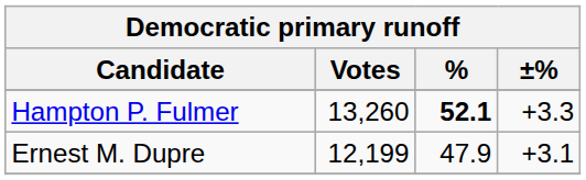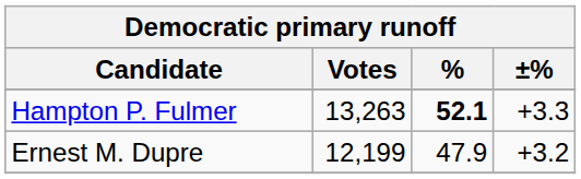 <table class="wikitable" align="left" style="margin: 1em 1em 1em 0; font-size: 95%;">
 <tr>
 <th colspan="4">Democratic primary runoff</th>
 </tr>
 <tr>
 <th colspan="1" style="width: 170px">Candidate</th>
 <th style="width: 50px">Votes</th>
 <th style="width: 40px">%</th>
 <th style="width: 40px">±%</th>
 </tr>
 <tr>
 </tr>
 <tr>
 <td><a href='#'>Hampton P. Fulmer</a></td>
-<td align="right">13,260</td>
+<td align="right">13,263</td>
 <td align="right"><strong>52.1</strong></td>
 <td align="right">+3.3</td>
 </tr>
 <tr>
 <td>Ernest M. Dupre</td>
 <td align="right">12,199</td>
 <td align="right">47.9</td>
-<td align="right">+3.1</td>
+<td align="right">+3.2</td>
 </tr>
 <tr>
 </tr>
 </table>
